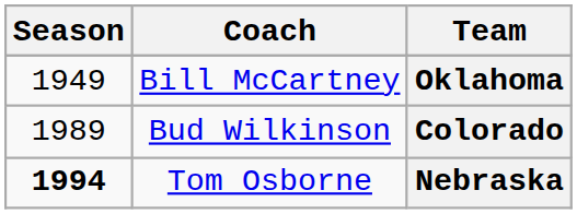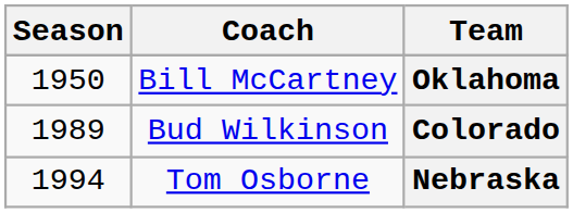 <table class="wikitable">
 <tr>
 <th>Season</th>
 <th>Coach</th>
 <th>Team</th>
 </tr>
 <tr>
 </tr>
 <tr style="text-align:center;">
-<td>1949</td>
+<td>1950</td>
 <td><a href='#'>Bill McCartney</a></td>
 <th>Oklahoma</th>
 </tr>
 <tr style="text-align:center;">
 <td>1989</td>
 <td><a href='#'>Bud Wilkinson</a></td>
 <th>Colorado</th>
 </tr>
 <tr style="text-align:center;">
-<td><strong>1994</strong></td>
+<td>1994</td>
 <td><a href='#'>Tom Osborne</a></td>
 <th>Nebraska</th>
 </tr>
 </table>
